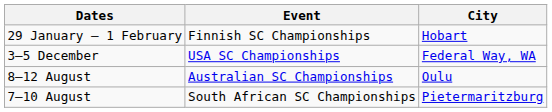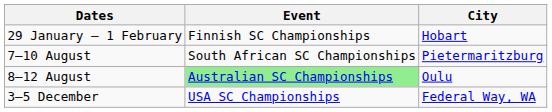 <table class="wikitable">
 <tr>
 <th>Dates</th>
 <th>Event</th>
 <th>City</th>
 </tr>
 <tr>
 <td>29 January – 1 February</td>
 <td> Finnish SC Championships</td>
 <td><a href='#'>Hobart</a></td>
 </tr>
 <tr>
+<td>7–10 August</td>
+<td> South African SC Championships</td>
+<td><a href='#'>Pietermaritzburg</a></td>
+</tr>
+<tr>
+<td>8–12 August</td>
+<td style="background: lightgreen;"> <a href='#'>Australian SC Championships</a></td>
+<td><a href='#'>Oulu</a></td>
+</tr>
+<tr>
 <td>3–5 December</td>
 <td> <a href='#'>USA SC Championships</a></td>
 <td><a href='#'>Federal Way, WA</a></td>
 </tr>
-<tr>
-<td>8–12 August</td>
-<td> <a href='#'>Australian SC Championships</a></td>
-<td><a href='#'>Oulu</a></td>
-</tr>
-<tr>
-<td>7–10 August</td>
-<td> South African SC Championships</td>
-<td><a href='#'>Pietermaritzburg</a></td>
-</tr>
 </table>
